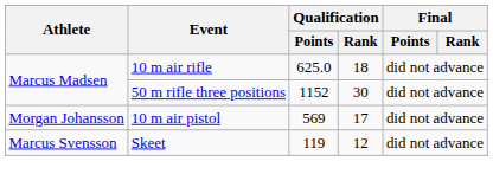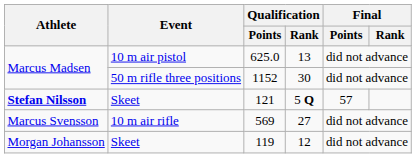 <table class="wikitable" style="font-size:90%">
 <tr>
 <th rowspan="2">Athlete</th>
 <th rowspan="2">Event</th>
 <th colspan=2>Qualification</th>
 <th colspan=2>Final</th>
 </tr>
 <tr style="font-size:95%">
 <th>Points</th>
 <th>Rank</th>
 <th>Points</th>
 <th>Rank</th>
 </tr>
 <tr align=center>
 <td align=left rowspan=2><a href='#'>Marcus Madsen</a></td>
-<td align=left><a href='#'>10 m air rifle</a></td>
+<td align=left><a href='#'>10 m air pistol</a></td>
 <td>625.0</td>
-<td>18</td>
+<td>13</td>
 <td colspan=2>did not advance</td>
 </tr>
 <tr align=center>
 <td align=left><a href='#'>50 m rifle three positions</a></td>
 <td>1152</td>
 <td>30</td>
 <td colspan=2>did not advance</td>
 </tr>
 <tr align=center>
-<td align=left><a href='#'>Morgan Johansson</a></td>
-<td align=left><a href='#'>10 m air pistol</a></td>
+<td align=left><strong><a href='#'>Stefan Nilsson</a></strong></td>
+<td align=left><a href='#'>Skeet</a></td>
+<td>121</td>
+<td>5 <strong>Q</strong></td>
+<td>57</td>
+<td></td>
+</tr>
+<tr align=center>
+<td align=left><a href='#'>Marcus Svensson</a></td>
+<td align=left><a href='#'>10 m air rifle</a></td>
 <td>569</td>
-<td>17</td>
+<td>27</td>
 <td colspan=2>did not advance</td>
 </tr>
 <tr align=center>
-<td align=left><a href='#'>Marcus Svensson</a></td>
+<td align=left><a href='#'>Morgan Johansson</a></td>
 <td align=left><a href='#'>Skeet</a></td>
 <td>119</td>
 <td>12</td>
 <td colspan=2>did not advance</td>
 </tr>
 </table>
